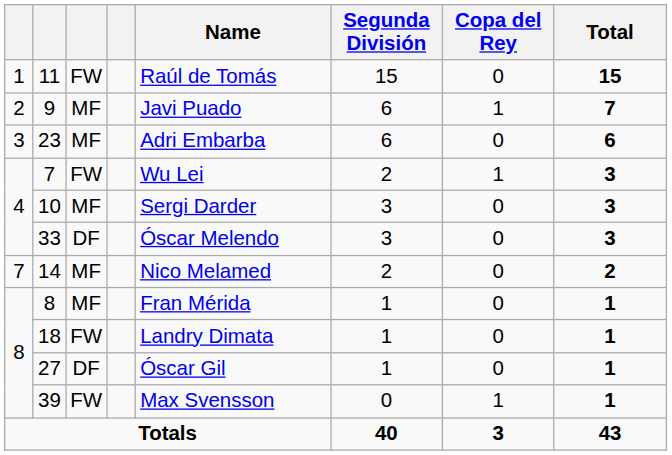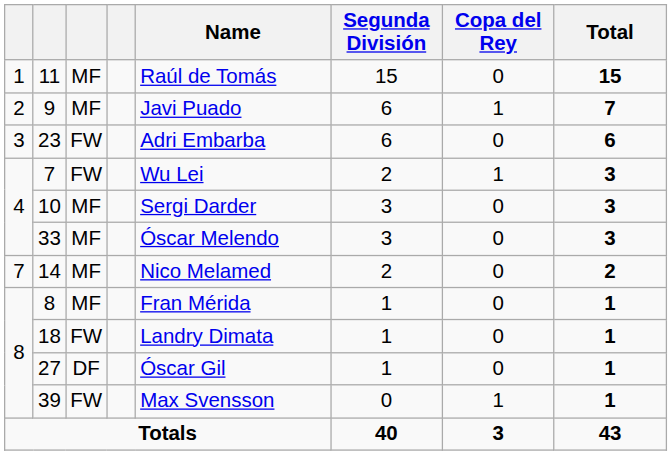 <table class="wikitable" style="text-align:center">
 <tr>
 <th width=15></th>
 <th width=15></th>
 <th width=15></th>
 <th width=15></th>
 <th width=145>Name</th>
 <th width=80><a href='#'>Segunda División</a></th>
 <th width=80><a href='#'>Copa del Rey</a></th>
 <th width=80>Total</th>
 </tr>
 <tr>
 <td rowspan="1">1</td>
 <td>11</td>
-<td>FW</td>
+<td>MF</td>
 <td></td>
 <td align=left><a href='#'>Raúl de Tomás</a></td>
 <td>15</td>
 <td>0</td>
 <td><strong>15</strong></td>
 </tr>
 <tr>
 <td rowspan="1">2</td>
 <td>9</td>
 <td>MF</td>
 <td></td>
 <td align=left><a href='#'>Javi Puado</a></td>
 <td>6</td>
 <td>1</td>
 <td><strong>7</strong></td>
 </tr>
 <tr>
 <td rowspan="1">3</td>
 <td>23</td>
-<td>MF</td>
+<td>FW</td>
 <td></td>
 <td align=left><a href='#'>Adri Embarba</a></td>
 <td>6</td>
 <td>0</td>
 <td><strong>6</strong></td>
 </tr>
 <tr>
 <td rowspan="3">4</td>
 <td>7</td>
 <td>FW</td>
 <td></td>
 <td align=left><a href='#'>Wu Lei</a></td>
 <td>2</td>
 <td>1</td>
 <td><strong>3</strong></td>
 </tr>
 <tr>
 <td>10</td>
 <td>MF</td>
 <td></td>
 <td align=left><a href='#'>Sergi Darder</a></td>
 <td>3</td>
 <td>0</td>
 <td><strong>3</strong></td>
 </tr>
 <tr>
 <td>33</td>
-<td>DF</td>
+<td>MF</td>
 <td></td>
 <td align=left><a href='#'>Óscar Melendo</a></td>
 <td>3</td>
 <td>0</td>
 <td><strong>3</strong></td>
 </tr>
 <tr>
 <td rowspan="1">7</td>
 <td>14</td>
 <td>MF</td>
 <td></td>
 <td align=left><a href='#'>Nico Melamed</a></td>
 <td>2</td>
 <td>0</td>
 <td><strong>2</strong></td>
 </tr>
 <tr>
 <td rowspan="4">8</td>
 <td>8</td>
 <td>MF</td>
 <td></td>
 <td align=left><a href='#'>Fran Mérida</a></td>
 <td>1</td>
 <td>0</td>
 <td><strong>1</strong></td>
 </tr>
 <tr>
 <td>18</td>
 <td>FW</td>
 <td></td>
 <td align=left><a href='#'>Landry Dimata</a></td>
 <td>1</td>
 <td>0</td>
 <td><strong>1</strong></td>
 </tr>
 <tr>
 <td>27</td>
 <td>DF</td>
 <td></td>
 <td align=left><a href='#'>Óscar Gil</a></td>
 <td>1</td>
 <td>0</td>
 <td><strong>1</strong></td>
 </tr>
 <tr>
 <td>39</td>
 <td>FW</td>
 <td></td>
 <td align=left><a href='#'>Max Svensson</a></td>
 <td>0</td>
 <td>1</td>
 <td><strong>1</strong></td>
 </tr>
 <tr>
 <td colspan=5><strong>Totals</strong></td>
 <td><strong>40</strong></td>
 <td><strong>3</strong></td>
 <td><strong>43</strong></td>
 </tr>
 </table>
